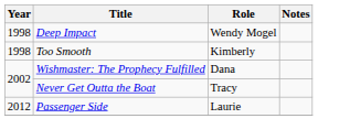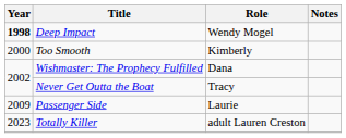 <table class="wikitable sortable">
 <tr>
 <th>Year</th>
 <th>Title</th>
 <th>Role</th>
 <th class="unsortable">Notes</th>
 </tr>
 <tr>
-<td>1998</td>
+<td><strong>1998</strong></td>
 <td><a href='#'><em>Deep Impact</em></a></td>
 <td>Wendy Mogel</td>
 <td></td>
 </tr>
 <tr>
-<td>1998</td>
+<td>2000</td>
 <td><em>Too Smooth</em></td>
 <td>Kimberly</td>
 <td></td>
 </tr>
 <tr>
 <td rowspan="2">2002</td>
 <td><em><a href='#'>Wishmaster: The Prophecy Fulfilled</a></em></td>
 <td>Dana</td>
 <td></td>
 </tr>
 <tr>
 <td><em><a href='#'>Never Get Outta the Boat</a></em></td>
 <td>Tracy</td>
 <td></td>
 </tr>
 <tr>
-<td>2012</td>
+<td>2009</td>
 <td><em><a href='#'>Passenger Side</a></em></td>
 <td>Laurie</td>
 <td></td>
 </tr>
 <tr>
+<td>2023</td>
+<td><em><a href='#'>Totally Killer</a></em></td>
+<td>adult Lauren Creston</td>
+<td></td>
+</tr>
+<tr>
 </tr>
 </table>
